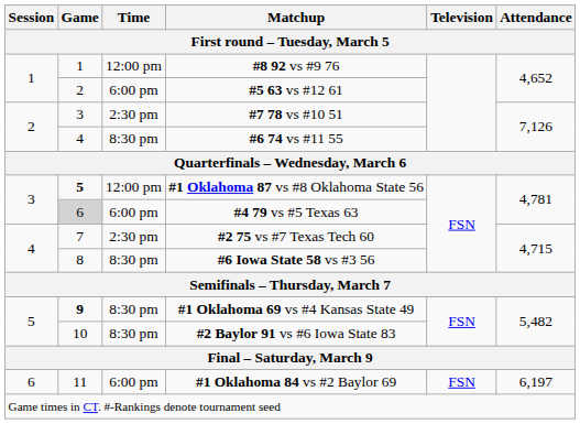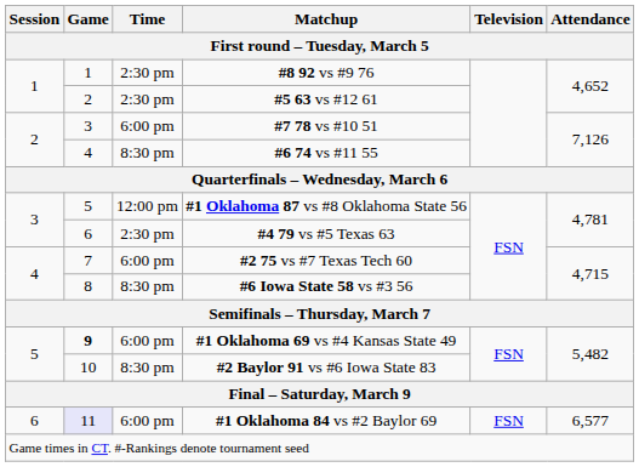 <table class="wikitable" style="white-space:nowrap; font-size:90%;text-align:center">
 <tr>
 <th>Session</th>
 <th>Game</th>
 <th>Time</th>
 <th>Matchup</th>
 <th>Television</th>
 <th>Attendance</th>
 </tr>
 <tr>
 <th colspan=6>First round – Tuesday, March 5</th>
 </tr>
 <tr>
 <td rowspan=2>1</td>
 <td>1</td>
-<td>12:00 pm</td>
+<td>2:30 pm</td>
 <td><strong>#8  92</strong> vs #9  76</td>
 <td rowspan=4></td>
 <td rowspan=2>4,652</td>
 </tr>
 <tr>
 <td>2</td>
-<td>6:00 pm</td>
+<td>2:30 pm</td>
 <td><strong>#5  63</strong> vs #12  61</td>
 </tr>
 <tr>
 <td rowspan=2>2</td>
 <td>3</td>
-<td>2:30 pm</td>
+<td>6:00 pm</td>
 <td><strong>#7  78</strong> vs #10  51</td>
 <td rowspan=2>7,126</td>
 </tr>
 <tr>
 <td>4</td>
 <td>8:30 pm</td>
 <td><strong>#6  74</strong> vs #11  55</td>
 </tr>
 <tr>
 <th colspan=6>Quarterfinals – Wednesday, March 6</th>
 </tr>
 <tr>
 <td rowspan=2>3</td>
-<td><strong>5</strong></td>
+<td>5</td>
 <td>12:00 pm</td>
 <td><strong>#1 <a href='#'>Oklahoma</a> 87</strong> vs #8 Oklahoma State 56</td>
 <td rowspan=4><a href='#'>FSN</a></td>
 <td rowspan=2>4,781</td>
 </tr>
 <tr>
-<td style="background: lightgrey;">6</td>
-<td>6:00 pm</td>
+<td>6</td>
+<td>2:30 pm</td>
 <td><strong>#4  79</strong> vs #5 Texas 63</td>
 </tr>
 <tr>
 <td rowspan=2>4</td>
 <td>7</td>
-<td>2:30 pm</td>
+<td>6:00 pm</td>
 <td><strong>#2  75</strong> vs #7 Texas Tech 60</td>
 <td rowspan=2>4,715</td>
 </tr>
 <tr>
 <td>8</td>
 <td>8:30 pm</td>
 <td><strong>#6 Iowa State 58</strong> vs #3  56</td>
 </tr>
 <tr>
 <th colspan=6>Semifinals – Thursday, March 7</th>
 </tr>
 <tr>
 <td rowspan=2>5</td>
 <td><strong>9</strong></td>
-<td>8:30 pm</td>
+<td>6:00 pm</td>
 <td><strong>#1 Oklahoma 69</strong> vs #4 Kansas State 49</td>
 <td rowspan=2><a href='#'>FSN</a></td>
 <td rowspan=2>5,482</td>
 </tr>
 <tr>
 <td>10</td>
 <td>8:30 pm</td>
 <td><strong>#2 Baylor 91</strong> vs #6 Iowa State 83</td>
 </tr>
 <tr>
 <th colspan=6>Final – Saturday, March 9</th>
 </tr>
 <tr>
 <td>6</td>
-<td>11</td>
+<td style="background: lavender;">11</td>
 <td>6:00 pm</td>
 <td><strong>#1 Oklahoma 84</strong> vs #2 Baylor 69</td>
 <td><a href='#'>FSN</a></td>
-<td>6,197</td>
+<td>6,577</td>
 </tr>
 <tr align=left>
 <td colspan=6><small>Game times in <a href='#'>CT</a>. #-Rankings denote tournament seed</small></td>
 </tr>
 </table>
